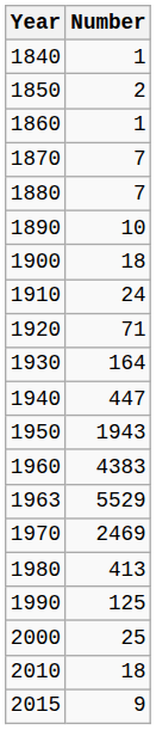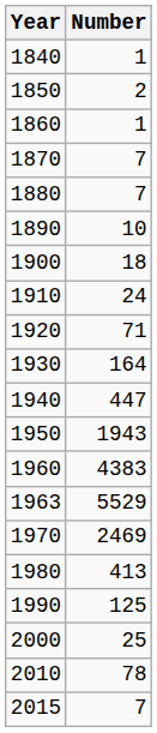 <table class="wikitable" style="text-align: right">
 <tr>
 <th>Year</th>
 <th>Number</th>
 </tr>
 <tr>
 <td>1840</td>
 <td>1</td>
 </tr>
 <tr>
 <td>1850</td>
 <td>2</td>
 </tr>
 <tr>
 <td>1860</td>
 <td>1</td>
 </tr>
 <tr>
 <td>1870</td>
 <td>7</td>
 </tr>
 <tr>
 <td>1880</td>
 <td>7</td>
 </tr>
 <tr>
 <td>1890</td>
 <td>10</td>
 </tr>
 <tr>
 <td>1900</td>
 <td>18</td>
 </tr>
 <tr>
 <td>1910</td>
 <td>24</td>
 </tr>
 <tr>
 <td>1920</td>
 <td>71</td>
 </tr>
 <tr>
 <td>1930</td>
 <td>164</td>
 </tr>
 <tr>
 <td>1940</td>
 <td>447</td>
 </tr>
 <tr>
 <td>1950</td>
 <td>1943</td>
 </tr>
 <tr>
 <td>1960</td>
 <td>4383</td>
 </tr>
 <tr>
 <td>1963</td>
 <td>5529</td>
 </tr>
 <tr>
 <td>1970</td>
 <td>2469</td>
 </tr>
 <tr>
 <td>1980</td>
 <td>413</td>
 </tr>
 <tr>
 <td>1990</td>
 <td>125</td>
 </tr>
 <tr>
 <td>2000</td>
 <td>25</td>
 </tr>
 <tr>
 <td>2010</td>
-<td>18</td>
+<td>78</td>
 </tr>
 <tr>
 <td>2015</td>
-<td>9</td>
+<td>7</td>
 </tr>
 </table>
